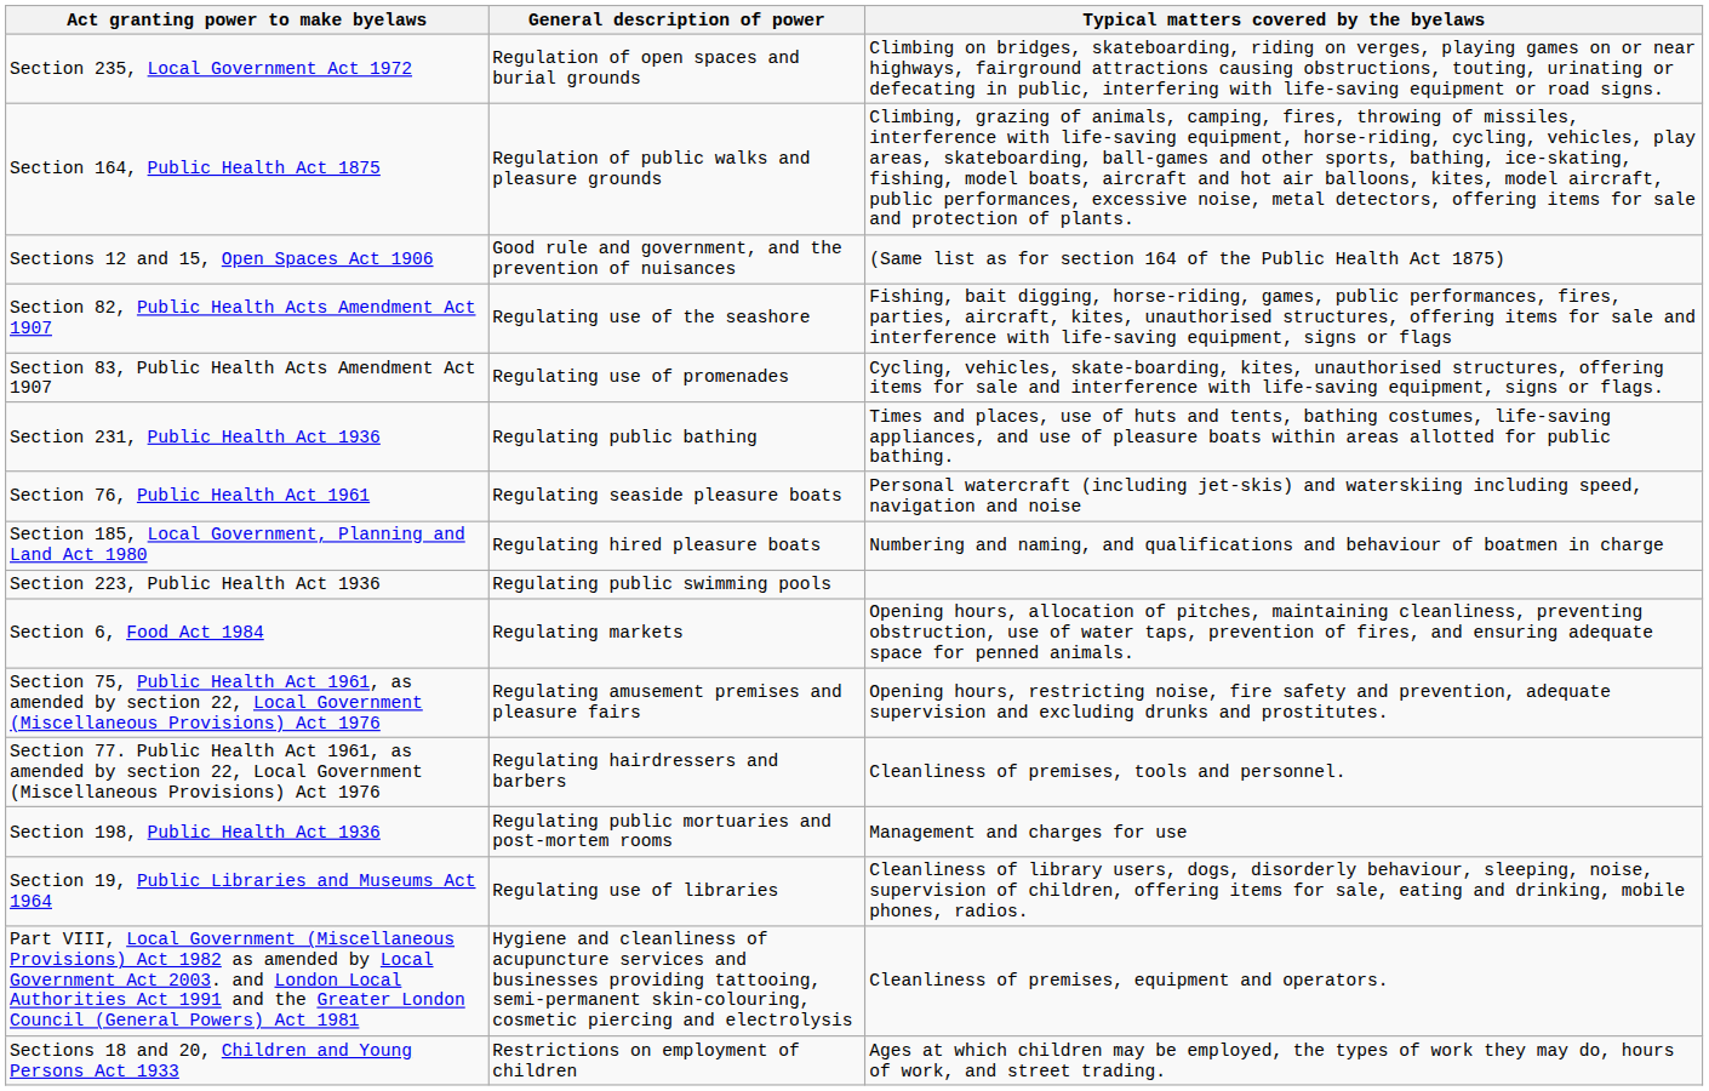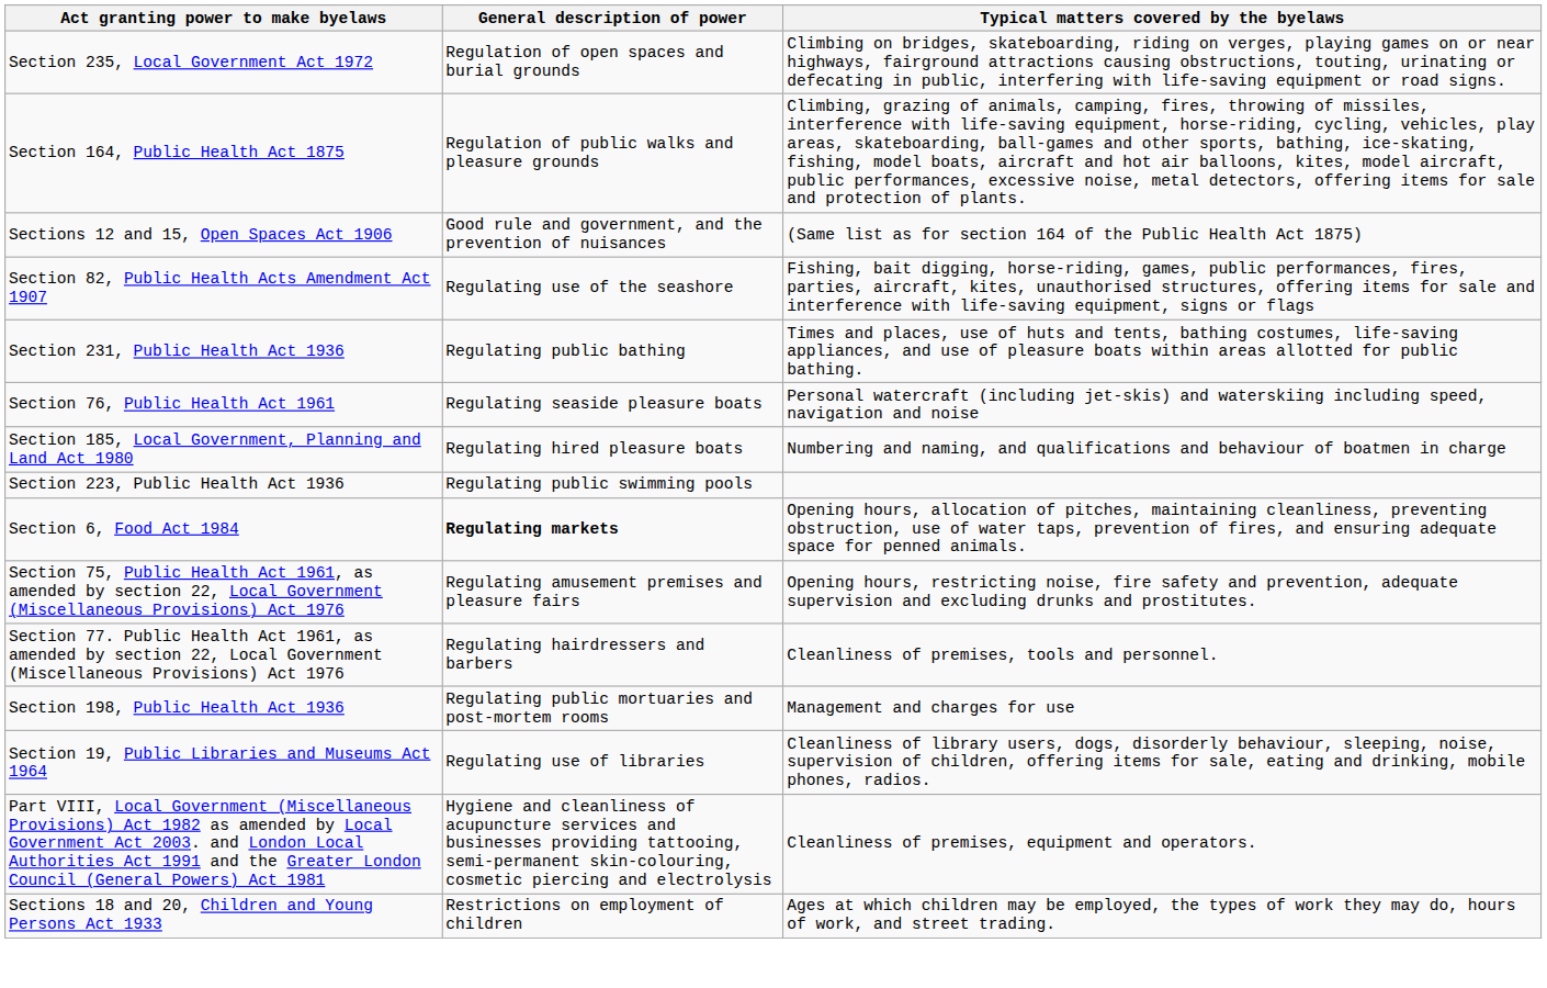 <table class="wikitable">
 <tr>
 <th>Act granting power to make byelaws</th>
 <th>General description of power</th>
 <th>Typical matters covered by the byelaws</th>
 </tr>
 <tr>
 <td>Section 235, <a href='#'>Local Government Act 1972</a></td>
 <td>Regulation of open spaces and burial grounds</td>
 <td>Climbing on bridges, skateboarding, riding on verges, playing games on or near highways, fairground attractions causing obstructions, touting, urinating or defecating in public, interfering with life-saving equipment or road signs.</td>
 </tr>
 <tr>
 <td>Section 164, <a href='#'>Public Health Act 1875</a></td>
 <td>Regulation of public walks and pleasure grounds</td>
 <td>Climbing, grazing of animals, camping, fires, throwing of missiles, interference with life-saving equipment, horse-riding, cycling, vehicles, play areas, skateboarding, ball-games and other sports, bathing, ice-skating, fishing, model boats, aircraft and hot air balloons, kites, model aircraft, public performances, excessive noise, metal detectors, offering items for sale and protection of plants.</td>
 </tr>
 <tr>
 <td>Sections 12 and 15, <a href='#'>Open Spaces Act 1906</a></td>
 <td>Good rule and government, and the prevention of nuisances</td>
 <td>(Same list as for section 164 of the Public Health Act 1875)</td>
 </tr>
 <tr>
 <td>Section 82, <a href='#'>Public Health Acts Amendment Act 1907</a></td>
 <td>Regulating use of the seashore</td>
 <td>Fishing, bait digging, horse-riding, games, public performances, fires, parties, aircraft, kites, unauthorised structures, offering items for sale and interference with life-saving equipment, signs or flags</td>
 </tr>
 <tr>
-<td>Section 83, Public Health Acts Amendment Act 1907</td>
-<td>Regulating use of promenades</td>
-<td>Cycling, vehicles, skate-boarding, kites, unauthorised structures, offering items for sale and interference with life-saving equipment, signs or flags.</td>
-</tr>
-<tr>
 <td>Section 231, <a href='#'>Public Health Act 1936</a></td>
 <td>Regulating public bathing</td>
 <td>Times and places, use of huts and tents, bathing costumes, life-saving appliances, and use of pleasure boats within areas allotted for public bathing.</td>
 </tr>
 <tr>
 <td>Section 76, <a href='#'>Public Health Act 1961</a></td>
 <td>Regulating seaside pleasure boats</td>
 <td>Personal watercraft (including jet-skis) and waterskiing including speed, navigation and noise</td>
 </tr>
 <tr>
 <td>Section 185, <a href='#'>Local Government, Planning and Land Act 1980</a></td>
 <td>Regulating hired pleasure boats</td>
 <td>Numbering and naming, and qualifications and behaviour of boatmen in charge</td>
 </tr>
 <tr>
 <td>Section 223, Public Health Act 1936</td>
 <td>Regulating public swimming pools</td>
 <td></td>
 </tr>
 <tr>
 <td>Section 6, <a href='#'>Food Act 1984</a></td>
-<td>Regulating markets</td>
+<td><strong>Regulating markets</strong></td>
 <td>Opening hours, allocation of pitches, maintaining cleanliness, preventing obstruction, use of water taps, prevention of fires, and ensuring adequate space for penned animals.</td>
 </tr>
 <tr>
 <td>Section 75, <a href='#'>Public Health Act 1961</a>, as amended by section 22, <a href='#'>Local Government (Miscellaneous Provisions) Act 1976</a></td>
 <td>Regulating amusement premises and pleasure fairs</td>
 <td>Opening hours, restricting noise, fire safety and prevention, adequate supervision and excluding drunks and prostitutes.</td>
 </tr>
 <tr>
 <td>Section 77. Public Health Act 1961, as amended by section 22, Local Government (Miscellaneous Provisions) Act 1976</td>
 <td>Regulating hairdressers and barbers</td>
 <td>Cleanliness of premises, tools and personnel.</td>
 </tr>
 <tr>
 <td>Section 198, <a href='#'>Public Health Act 1936</a></td>
 <td>Regulating public mortuaries and post-mortem rooms</td>
 <td>Management and charges for use</td>
 </tr>
 <tr>
 <td>Section 19, <a href='#'>Public Libraries and Museums Act 1964</a></td>
 <td>Regulating use of libraries</td>
 <td>Cleanliness of library users, dogs, disorderly behaviour, sleeping, noise, supervision of children, offering items for sale, eating and drinking, mobile phones, radios.</td>
 </tr>
 <tr>
 <td>Part VIII, <a href='#'>Local Government (Miscellaneous Provisions) Act 1982</a> as amended by <a href='#'>Local Government Act 2003</a>. and <a href='#'>London Local Authorities Act 1991</a> and the <a href='#'>Greater London Council (General Powers) Act 1981</a></td>
 <td>Hygiene and cleanliness of acupuncture services and businesses providing tattooing, semi-permanent skin-colouring, cosmetic piercing and electrolysis</td>
 <td>Cleanliness of premises, equipment and operators.</td>
 </tr>
 <tr>
 <td>Sections 18 and 20, <a href='#'>Children and Young Persons Act 1933</a></td>
 <td>Restrictions on employment of children</td>
 <td>Ages at which children may be employed, the types of work they may do, hours of work, and street trading.</td>
 </tr>
 </table>
